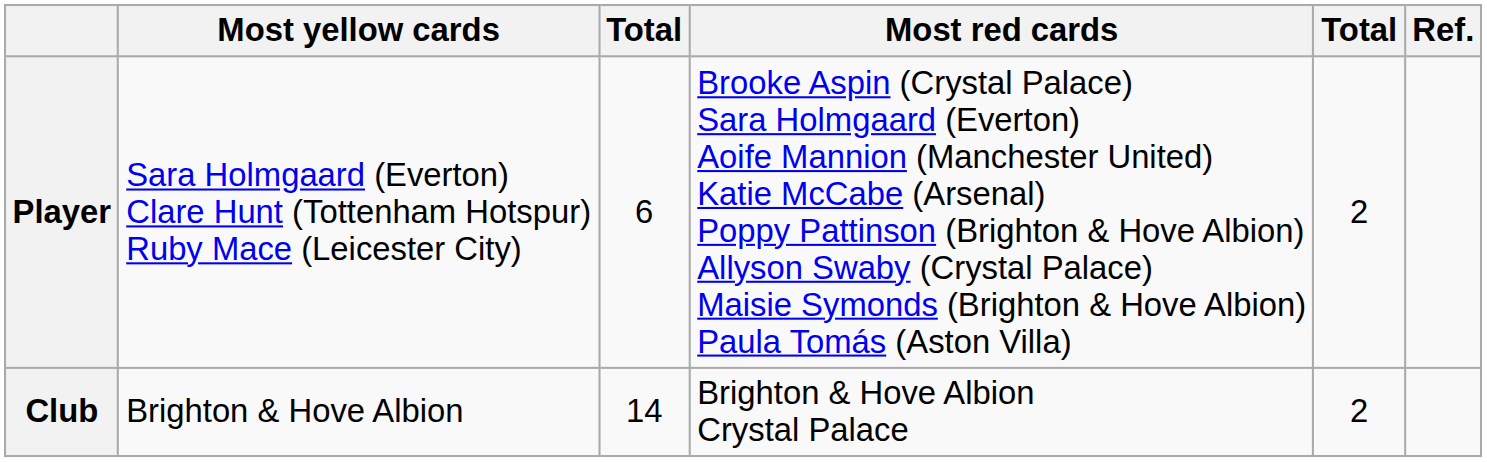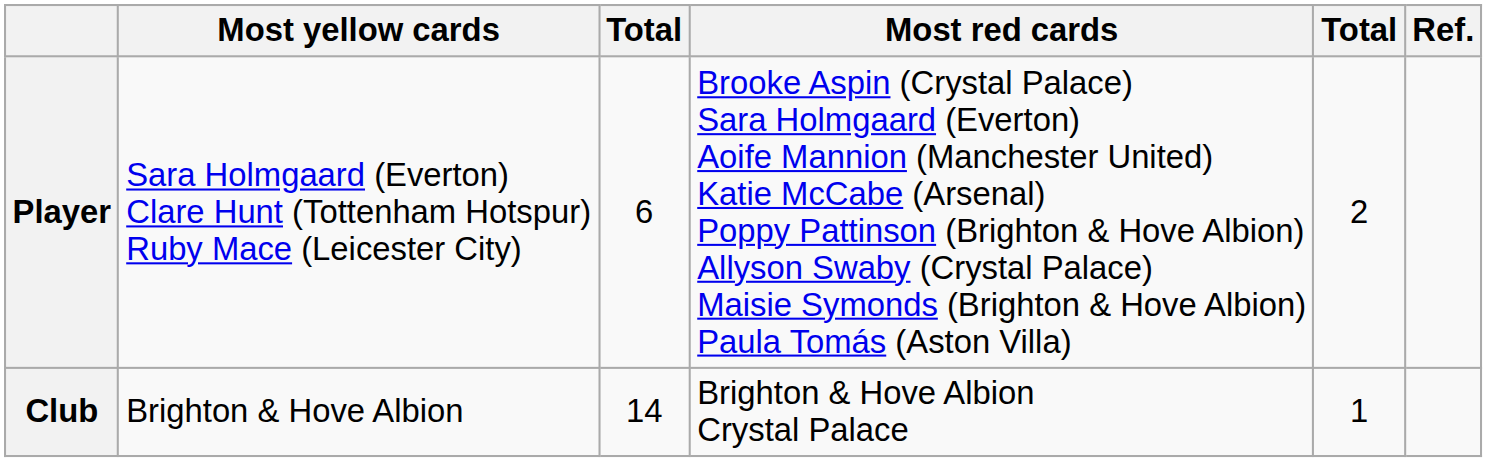 <table class="wikitable" style="text-align:center"|->
 <tr>
 <th></th>
 <th>Most yellow cards</th>
 <th>Total</th>
 <th>Most red cards</th>
 <th>Total</th>
 <th>Ref.</th>
 </tr>
 <tr>
 <th>Player</th>
 <td align="left"> <a href='#'>Sara Holmgaard</a> (Everton)<br> <a href='#'>Clare Hunt</a> (Tottenham Hotspur)<br> <a href='#'>Ruby Mace</a> (Leicester City)</td>
 <td>6</td>
 <td align="left"> <a href='#'>Brooke Aspin</a> (Crystal Palace)<br> <a href='#'>Sara Holmgaard</a> (Everton)<br> <a href='#'>Aoife Mannion</a> (Manchester United)<br> <a href='#'>Katie McCabe</a> (Arsenal)<br> <a href='#'>Poppy Pattinson</a> (Brighton & Hove Albion)<br> <a href='#'>Allyson Swaby</a> (Crystal Palace)<br> <a href='#'>Maisie Symonds</a> (Brighton & Hove Albion)<br> <a href='#'>Paula Tomás</a> (Aston Villa)</td>
 <td>2</td>
 <td></td>
 </tr>
 <tr>
 <th>Club</th>
 <td align="left">Brighton & Hove Albion</td>
 <td>14</td>
 <td align="left">Brighton & Hove Albion<br>Crystal Palace</td>
-<td>2</td>
+<td>1</td>
 <td></td>
 </tr>
 </table>
